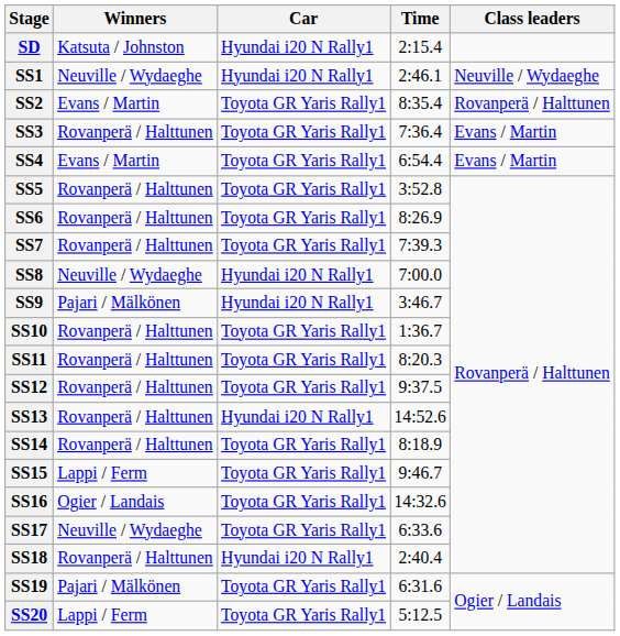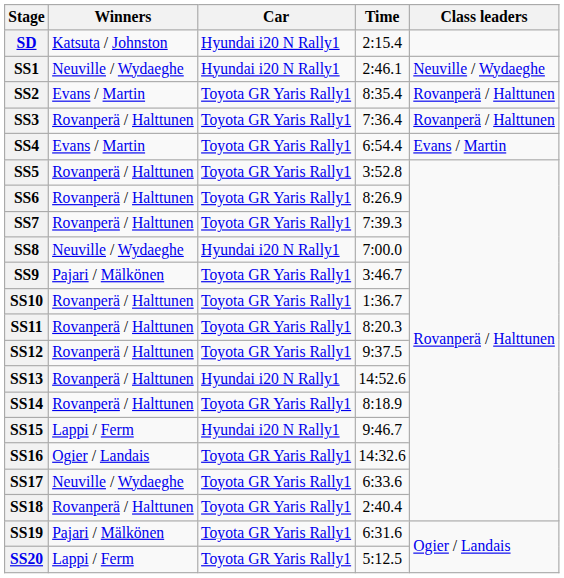 <table class="wikitable" style="font-size:85%">
 <tr>
 <th>Stage</th>
 <th>Winners</th>
 <th>Car</th>
 <th>Time</th>
 <th>Class leaders</th>
 </tr>
 <tr>
 <th><a href='#'>SD</a></th>
 <td><a href='#'>Katsuta</a> / <a href='#'>Johnston</a></td>
 <td><a href='#'>Hyundai i20 N Rally1</a></td>
 <td align="center">2:15.4</td>
 <td></td>
 </tr>
 <tr>
 <th>SS1</th>
 <td><a href='#'>Neuville</a> / <a href='#'>Wydaeghe</a></td>
 <td><a href='#'>Hyundai i20 N Rally1</a></td>
 <td align="center">2:46.1</td>
 <td><a href='#'>Neuville</a> / <a href='#'>Wydaeghe</a></td>
 </tr>
 <tr>
 <th>SS2</th>
 <td><a href='#'>Evans</a> / <a href='#'>Martin</a></td>
 <td><a href='#'>Toyota GR Yaris Rally1</a></td>
 <td align="center">8:35.4</td>
 <td><a href='#'>Rovanperä</a> / <a href='#'>Halttunen</a></td>
 </tr>
 <tr>
 <th>SS3</th>
 <td><a href='#'>Rovanperä</a> / <a href='#'>Halttunen</a></td>
 <td><a href='#'>Toyota GR Yaris Rally1</a></td>
 <td align="center">7:36.4</td>
-<td><a href='#'>Evans</a> / <a href='#'>Martin</a></td>
+<td><a href='#'>Rovanperä</a> / <a href='#'>Halttunen</a></td>
 </tr>
 <tr>
 <th>SS4</th>
 <td><a href='#'>Evans</a> / <a href='#'>Martin</a></td>
 <td><a href='#'>Toyota GR Yaris Rally1</a></td>
 <td align="center">6:54.4</td>
 <td><a href='#'>Evans</a> / <a href='#'>Martin</a></td>
 </tr>
 <tr>
 <th>SS5</th>
 <td><a href='#'>Rovanperä</a> / <a href='#'>Halttunen</a></td>
 <td><a href='#'>Toyota GR Yaris Rally1</a></td>
 <td align="center">3:52.8</td>
 <td rowspan="14"><a href='#'>Rovanperä</a> / <a href='#'>Halttunen</a></td>
 </tr>
 <tr>
 <th>SS6</th>
 <td><a href='#'>Rovanperä</a> / <a href='#'>Halttunen</a></td>
 <td><a href='#'>Toyota GR Yaris Rally1</a></td>
 <td align="center">8:26.9</td>
 </tr>
 <tr>
 <th>SS7</th>
 <td><a href='#'>Rovanperä</a> / <a href='#'>Halttunen</a></td>
 <td><a href='#'>Toyota GR Yaris Rally1</a></td>
 <td align="center">7:39.3</td>
 </tr>
 <tr>
 <th>SS8</th>
 <td><a href='#'>Neuville</a> / <a href='#'>Wydaeghe</a></td>
 <td><a href='#'>Hyundai i20 N Rally1</a></td>
 <td align="center">7:00.0</td>
 </tr>
 <tr>
 <th>SS9</th>
 <td><a href='#'>Pajari</a> / <a href='#'>Mälkönen</a></td>
-<td><a href='#'>Hyundai i20 N Rally1</a></td>
+<td><a href='#'>Toyota GR Yaris Rally1</a></td>
 <td align="center">3:46.7</td>
 </tr>
 <tr>
 <th>SS10</th>
 <td><a href='#'>Rovanperä</a> / <a href='#'>Halttunen</a></td>
 <td><a href='#'>Toyota GR Yaris Rally1</a></td>
 <td align="center">1:36.7</td>
 </tr>
 <tr>
 <th>SS11</th>
 <td><a href='#'>Rovanperä</a> / <a href='#'>Halttunen</a></td>
 <td><a href='#'>Toyota GR Yaris Rally1</a></td>
 <td align="center">8:20.3</td>
 </tr>
 <tr>
 <th>SS12</th>
 <td><a href='#'>Rovanperä</a> / <a href='#'>Halttunen</a></td>
 <td><a href='#'>Toyota GR Yaris Rally1</a></td>
 <td align="center">9:37.5</td>
 </tr>
 <tr>
 <th>SS13</th>
 <td><a href='#'>Rovanperä</a> / <a href='#'>Halttunen</a></td>
 <td><a href='#'>Hyundai i20 N Rally1</a></td>
 <td align="center">14:52.6</td>
 </tr>
 <tr>
 <th>SS14</th>
 <td><a href='#'>Rovanperä</a> / <a href='#'>Halttunen</a></td>
 <td><a href='#'>Toyota GR Yaris Rally1</a></td>
 <td align="center">8:18.9</td>
 </tr>
 <tr>
 <th>SS15</th>
 <td><a href='#'>Lappi</a> / <a href='#'>Ferm</a></td>
-<td><a href='#'>Toyota GR Yaris Rally1</a></td>
+<td><a href='#'>Hyundai i20 N Rally1</a></td>
 <td align="center">9:46.7</td>
 </tr>
 <tr>
 <th>SS16</th>
 <td><a href='#'>Ogier</a> / <a href='#'>Landais</a></td>
 <td><a href='#'>Toyota GR Yaris Rally1</a></td>
 <td align="center">14:32.6</td>
 </tr>
 <tr>
 <th>SS17</th>
 <td><a href='#'>Neuville</a> / <a href='#'>Wydaeghe</a></td>
 <td><a href='#'>Toyota GR Yaris Rally1</a></td>
 <td align="center">6:33.6</td>
 </tr>
 <tr>
 <th>SS18</th>
 <td><a href='#'>Rovanperä</a> / <a href='#'>Halttunen</a></td>
-<td><a href='#'>Hyundai i20 N Rally1</a></td>
+<td><a href='#'>Toyota GR Yaris Rally1</a></td>
 <td align="center">2:40.4</td>
 </tr>
 <tr>
 <th>SS19</th>
 <td><a href='#'>Pajari</a> / <a href='#'>Mälkönen</a></td>
 <td><a href='#'>Toyota GR Yaris Rally1</a></td>
 <td align="center">6:31.6</td>
 <td rowspan="2"><a href='#'>Ogier</a> / <a href='#'>Landais</a></td>
 </tr>
 <tr>
 <th><a href='#'>SS20</a></th>
 <td><a href='#'>Lappi</a> / <a href='#'>Ferm</a></td>
 <td><a href='#'>Toyota GR Yaris Rally1</a></td>
 <td align="center">5:12.5</td>
 </tr>
 </table>
